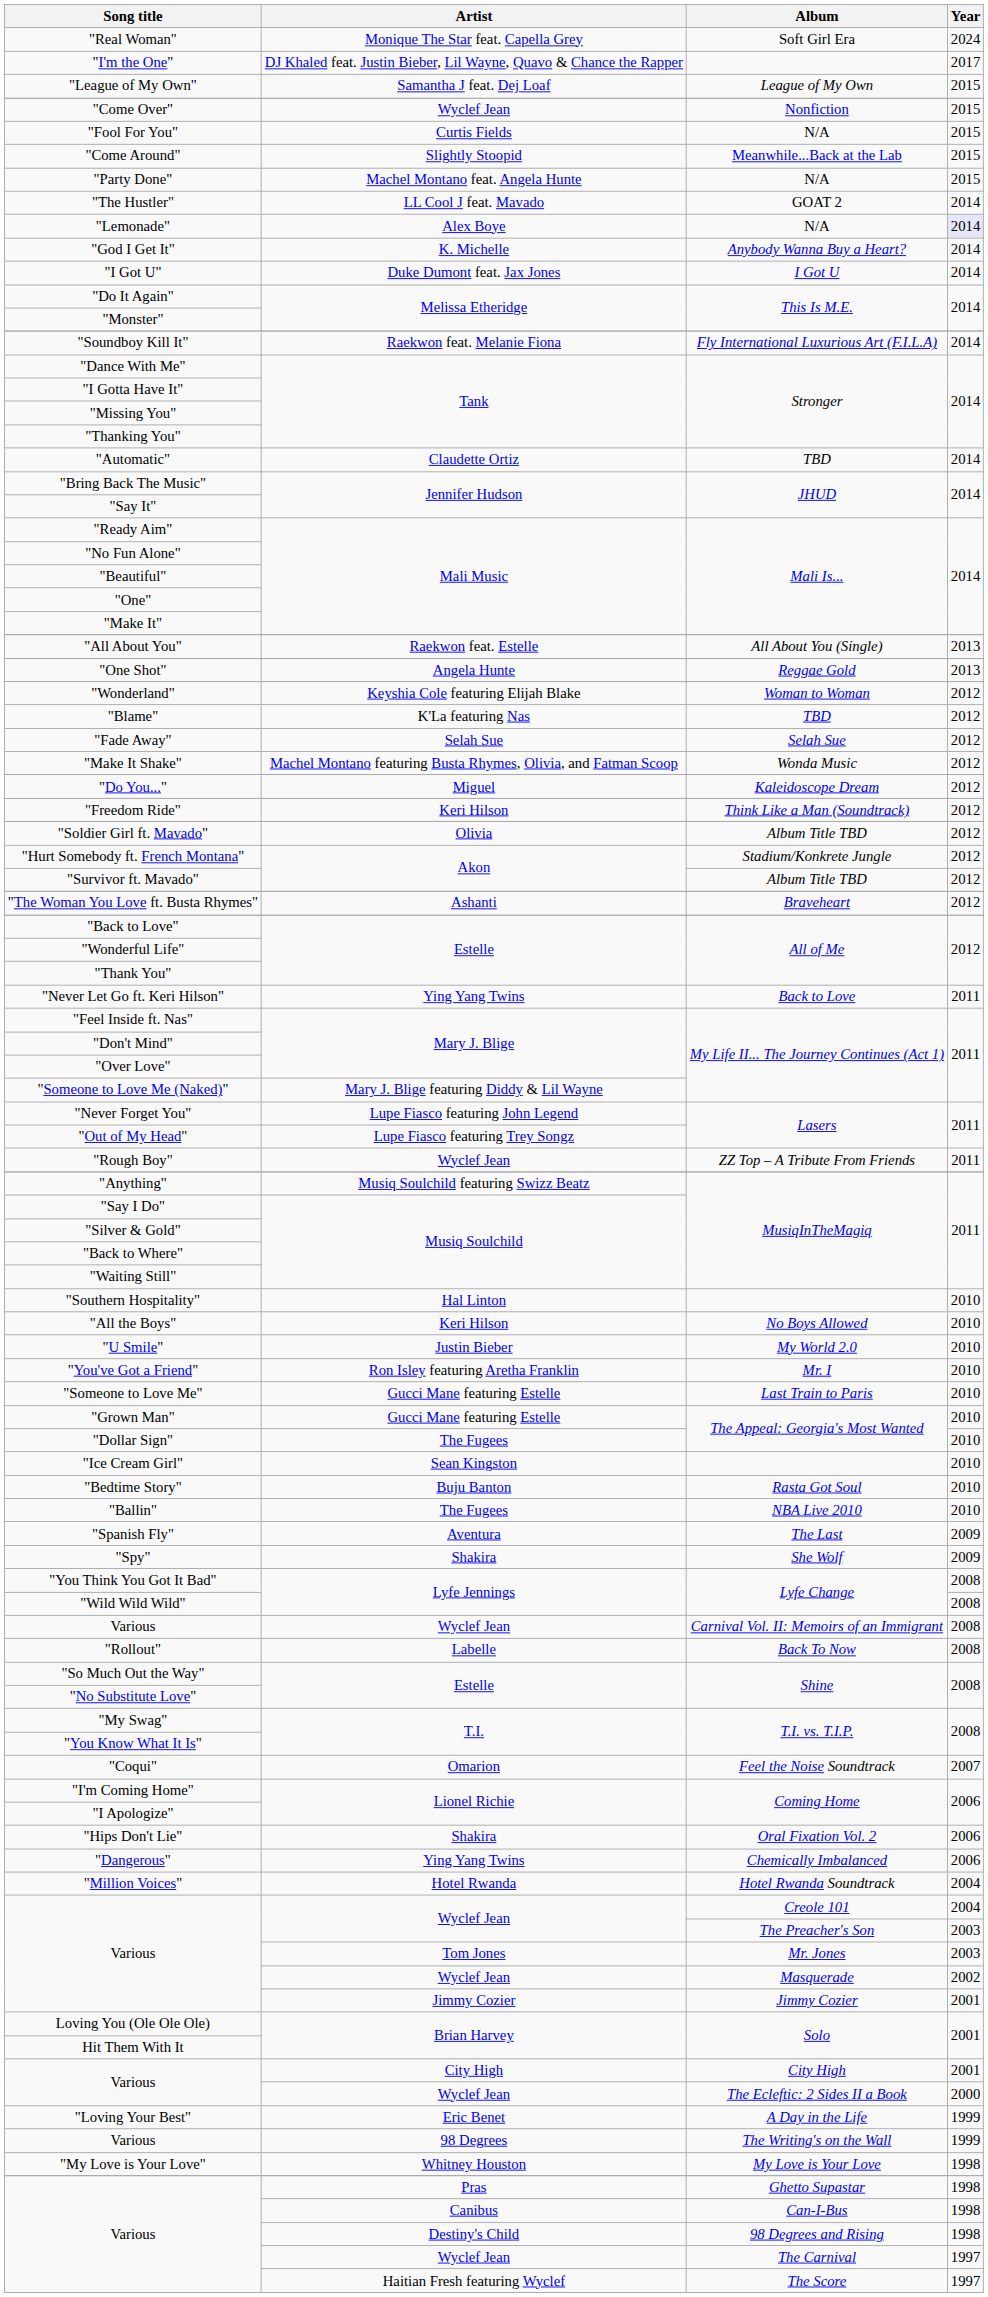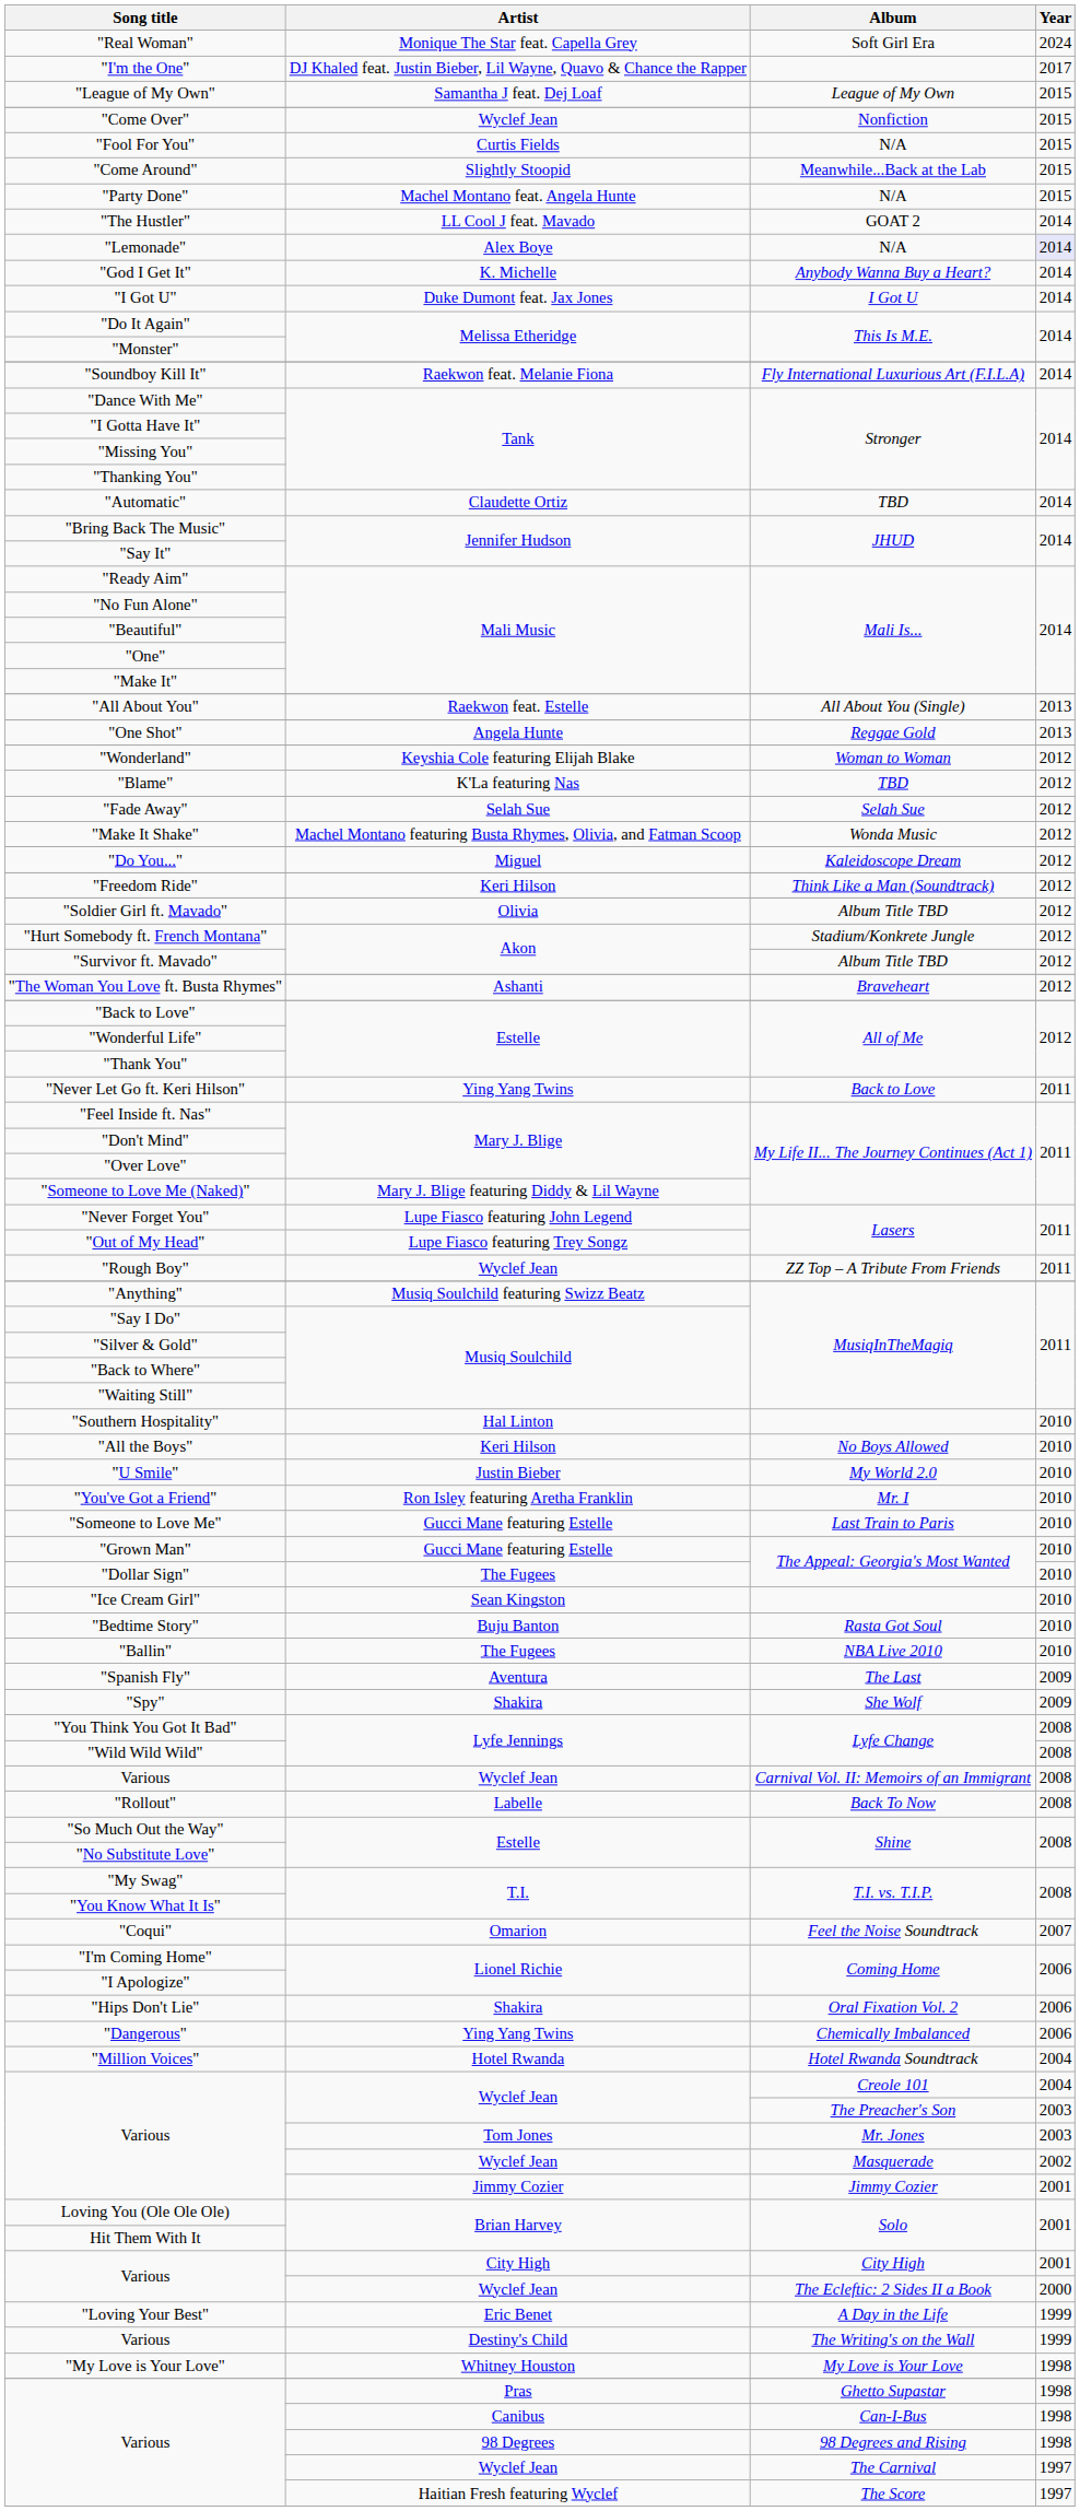 <table class="wikitable" style="text-align: center">
 <tr>
 <th>Song title</th>
 <th>Artist</th>
 <th>Album</th>
 <th>Year</th>
 </tr>
 <tr>
 <td>"Real Woman"</td>
 <td><a href='#'>Monique The Star</a> feat. <a href='#'>Capella Grey</a></td>
 <td>Soft Girl Era</td>
 <td>2024</td>
 </tr>
 <tr>
 <td>"<a href='#'>I'm the One</a>"</td>
 <td><a href='#'>DJ Khaled</a> feat. <a href='#'>Justin Bieber</a>, <a href='#'>Lil Wayne</a>, <a href='#'>Quavo</a> & <a href='#'>Chance the Rapper</a></td>
 <td></td>
 <td>2017</td>
 </tr>
 <tr>
 <td>"League of My Own"</td>
 <td><a href='#'>Samantha J</a> feat. <a href='#'>Dej Loaf</a></td>
 <td><em>League of My Own</em></td>
 <td>2015</td>
 </tr>
 <tr>
 </tr>
 <tr>
 <td>"Come Over"</td>
 <td><a href='#'>Wyclef Jean</a></td>
 <td><a href='#'>Nonfiction</a></td>
 <td>2015</td>
 </tr>
 <tr>
 <td>"Fool For You"</td>
 <td><a href='#'>Curtis Fields</a></td>
 <td>N/A</td>
 <td>2015</td>
 </tr>
 <tr>
 <td>"Come Around"</td>
 <td><a href='#'>Slightly Stoopid</a></td>
 <td><a href='#'>Meanwhile...Back at the Lab</a></td>
 <td>2015</td>
 </tr>
 <tr>
 <td>"Party Done"</td>
 <td><a href='#'>Machel Montano</a> feat. <a href='#'>Angela Hunte</a></td>
 <td>N/A</td>
 <td>2015</td>
 </tr>
 <tr>
 <td>"The Hustler"</td>
 <td><a href='#'>LL Cool J</a> feat. <a href='#'>Mavado</a></td>
 <td>GOAT 2</td>
 <td>2014</td>
 </tr>
 <tr>
 <td>"Lemonade"</td>
 <td><a href='#'>Alex Boye</a></td>
 <td>N/A</td>
 <td style="background: lavender;">2014</td>
 </tr>
 <tr>
 <td>"God I Get It"</td>
 <td><a href='#'>K. Michelle</a></td>
 <td><em><a href='#'>Anybody Wanna Buy a Heart?</a></em></td>
 <td>2014</td>
 </tr>
 <tr>
 <td>"I Got U"</td>
 <td><a href='#'>Duke Dumont</a> feat. <a href='#'>Jax Jones</a></td>
 <td><em><a href='#'>I Got U</a></em></td>
 <td>2014</td>
 </tr>
 <tr>
 <td>"Do It Again"</td>
 <td rowspan="2"><a href='#'>Melissa Etheridge</a></td>
 <td rowspan="2"><em><a href='#'>This Is M.E.</a></em></td>
 <td rowspan="2">2014</td>
 </tr>
 <tr>
 <td>"Monster"</td>
 </tr>
 <tr>
 </tr>
 <tr>
 <td>"Soundboy Kill It"</td>
 <td><a href='#'>Raekwon</a> feat. <a href='#'>Melanie Fiona</a></td>
 <td><em><a href='#'>Fly International Luxurious Art (F.I.L.A)</a></em></td>
 <td>2014</td>
 </tr>
 <tr>
 <td>"Dance With Me"</td>
 <td rowspan="4"><a href='#'>Tank</a></td>
 <td rowspan="4"><em>Stronger</em></td>
 <td rowspan="4">2014</td>
 </tr>
 <tr>
 <td>"I Gotta Have It"</td>
 </tr>
 <tr>
 <td>"Missing You"</td>
 </tr>
 <tr>
 <td>"Thanking You"</td>
 </tr>
 <tr>
 <td>"Automatic"</td>
 <td><a href='#'>Claudette Ortiz</a></td>
 <td><em>TBD</em></td>
 <td>2014</td>
 </tr>
 <tr>
 <td>"Bring Back The Music"</td>
 <td rowspan="2"><a href='#'>Jennifer Hudson</a></td>
 <td rowspan="2"><em><a href='#'>JHUD</a></em></td>
 <td rowspan="2">2014</td>
 </tr>
 <tr>
 <td>"Say It"</td>
 </tr>
 <tr>
 <td>"Ready Aim"</td>
 <td rowspan="5"><a href='#'>Mali Music</a></td>
 <td rowspan="5"><em><a href='#'>Mali Is...</a></em></td>
 <td rowspan="5">2014</td>
 </tr>
 <tr>
 <td>"No Fun Alone"</td>
 </tr>
 <tr>
 <td>"Beautiful"</td>
 </tr>
 <tr>
 <td>"One"</td>
 </tr>
 <tr>
 <td>"Make It"</td>
 </tr>
 <tr>
 </tr>
 <tr>
 <td>"All About You"</td>
 <td><a href='#'>Raekwon</a> feat. <a href='#'>Estelle</a></td>
 <td><em>All About You (Single)</em></td>
 <td>2013</td>
 </tr>
 <tr>
 </tr>
 <tr>
 <td>"One Shot"</td>
 <td><a href='#'>Angela Hunte</a></td>
 <td><em><a href='#'>Reggae Gold</a></em></td>
 <td>2013</td>
 </tr>
 <tr>
 </tr>
 <tr>
 <td>"Wonderland"</td>
 <td><a href='#'>Keyshia Cole</a> featuring Elijah Blake</td>
 <td><em><a href='#'>Woman to Woman</a></em></td>
 <td>2012</td>
 </tr>
 <tr>
 <td>"Blame"</td>
 <td>K'La featuring <a href='#'>Nas</a></td>
 <td><em><a href='#'>TBD</a></em></td>
 <td>2012</td>
 </tr>
 <tr>
 <td>"Fade Away"</td>
 <td><a href='#'>Selah Sue</a></td>
 <td><em><a href='#'>Selah Sue</a></em></td>
 <td>2012</td>
 </tr>
 <tr>
 <td>"Make It Shake"</td>
 <td><a href='#'>Machel Montano</a> featuring <a href='#'>Busta Rhymes</a>, <a href='#'>Olivia</a>, and <a href='#'>Fatman Scoop</a></td>
 <td><em>Wonda Music</em></td>
 <td>2012</td>
 </tr>
 <tr>
 </tr>
 <tr>
 <td>"<a href='#'>Do You...</a>"</td>
 <td><a href='#'>Miguel</a></td>
 <td><em><a href='#'>Kaleidoscope Dream</a></em></td>
 <td>2012</td>
 </tr>
 <tr>
 </tr>
 <tr>
 <td>"Freedom Ride"</td>
 <td><a href='#'>Keri Hilson</a></td>
 <td><em><a href='#'>Think Like a Man (Soundtrack)</a></em></td>
 <td>2012</td>
 </tr>
 <tr>
 </tr>
 <tr>
 <td>"Soldier Girl ft. <a href='#'>Mavado</a>"</td>
 <td><a href='#'>Olivia</a></td>
 <td><em>Album Title TBD</em></td>
 <td>2012</td>
 </tr>
 <tr>
 <td>"Hurt Somebody ft. <a href='#'>French Montana</a>"</td>
 <td rowspan="2"><a href='#'>Akon</a></td>
 <td><em>Stadium/Konkrete Jungle</em></td>
 <td>2012</td>
 </tr>
 <tr>
 <td>"Survivor ft. Mavado"</td>
 <td><em>Album Title TBD</em></td>
 <td>2012</td>
 </tr>
 <tr>
 </tr>
 <tr>
 <td>"<a href='#'>The Woman You Love</a> ft. Busta Rhymes"</td>
 <td><a href='#'>Ashanti</a></td>
 <td><em><a href='#'>Braveheart</a></em></td>
 <td>2012</td>
 </tr>
 <tr>
 </tr>
 <tr>
 <td>"Back to Love"</td>
 <td rowspan="3"><a href='#'>Estelle</a></td>
 <td rowspan="3"><em><a href='#'>All of Me</a></em></td>
 <td rowspan="3">2012</td>
 </tr>
 <tr>
 <td>"Wonderful Life"</td>
 </tr>
 <tr>
 <td>"Thank You"</td>
 </tr>
 <tr>
 <td>"Never Let Go ft. Keri Hilson"</td>
 <td><a href='#'>Ying Yang Twins</a></td>
 <td><em><a href='#'>Back to Love</a></em></td>
 <td>2011</td>
 </tr>
 <tr>
 <td>"Feel Inside ft. Nas"</td>
 <td rowspan="3"><a href='#'>Mary J. Blige</a></td>
 <td rowspan="4"><em><a href='#'>My Life II... The Journey Continues (Act 1)</a></em></td>
 <td rowspan="4">2011</td>
 </tr>
 <tr>
 <td>"Don't Mind"</td>
 </tr>
 <tr>
 <td>"Over Love"</td>
 </tr>
 <tr>
 <td>"<a href='#'>Someone to Love Me (Naked)</a>"</td>
 <td><a href='#'>Mary J. Blige</a> featuring <a href='#'>Diddy</a> & <a href='#'>Lil Wayne</a></td>
 </tr>
 <tr>
 <td>"Never Forget You"</td>
 <td><a href='#'>Lupe Fiasco</a> featuring <a href='#'>John Legend</a></td>
 <td rowspan="2"><em><a href='#'>Lasers</a></em></td>
 <td rowspan="2">2011</td>
 </tr>
 <tr>
 <td>"<a href='#'>Out of My Head</a>"</td>
 <td><a href='#'>Lupe Fiasco</a> featuring <a href='#'>Trey Songz</a></td>
 </tr>
 <tr>
 <td>"Rough Boy"</td>
 <td><a href='#'>Wyclef Jean</a></td>
 <td><em>ZZ Top – A Tribute From Friends</em></td>
 <td>2011</td>
 </tr>
 <tr>
 </tr>
 <tr>
 <td>"Anything"</td>
 <td><a href='#'>Musiq Soulchild</a> featuring <a href='#'>Swizz Beatz</a></td>
 <td rowspan="5"><em><a href='#'>MusiqInTheMagiq</a></em></td>
 <td rowspan="5">2011</td>
 </tr>
 <tr>
 <td>"Say I Do"</td>
 <td rowspan="4"><a href='#'>Musiq Soulchild</a></td>
 </tr>
 <tr>
 <td>"Silver & Gold"</td>
 </tr>
 <tr>
 <td>"Back to Where"</td>
 </tr>
 <tr>
 <td>"Waiting Still"</td>
 </tr>
 <tr>
 <td>"Southern Hospitality"</td>
 <td><a href='#'>Hal Linton</a></td>
 <td></td>
 <td>2010</td>
 </tr>
 <tr>
 <td>"All the Boys"</td>
 <td><a href='#'>Keri Hilson</a></td>
 <td><em><a href='#'>No Boys Allowed</a></em></td>
 <td>2010</td>
 </tr>
 <tr>
 <td>"<a href='#'>U Smile</a>"</td>
 <td><a href='#'>Justin Bieber</a></td>
 <td><em><a href='#'>My World 2.0</a></em></td>
 <td>2010</td>
 </tr>
 <tr>
 <td>"<a href='#'>You've Got a Friend</a>"</td>
 <td><a href='#'>Ron Isley</a> featuring <a href='#'>Aretha Franklin</a></td>
 <td><em><a href='#'>Mr. I</a></em></td>
 <td>2010</td>
 </tr>
 <tr>
 <td>"Someone to Love Me"</td>
 <td><a href='#'>Gucci Mane</a> featuring <a href='#'>Estelle</a></td>
 <td><em><a href='#'>Last Train to Paris</a></em></td>
 <td>2010</td>
 </tr>
 <tr>
 <td>"Grown Man"</td>
 <td><a href='#'>Gucci Mane</a> featuring <a href='#'>Estelle</a></td>
 <td rowspan="2"><em><a href='#'>The Appeal: Georgia's Most Wanted</a></em></td>
 <td>2010</td>
 </tr>
 <tr>
 <td>"Dollar Sign"</td>
 <td><a href='#'>The Fugees</a></td>
 <td>2010</td>
 </tr>
 <tr>
 <td>"Ice Cream Girl"</td>
 <td><a href='#'>Sean Kingston</a></td>
 <td></td>
 <td>2010</td>
 </tr>
 <tr>
 <td>"Bedtime Story"</td>
 <td><a href='#'>Buju Banton</a></td>
 <td><em><a href='#'>Rasta Got Soul</a></em></td>
 <td>2010</td>
 </tr>
 <tr>
 <td>"Ballin"</td>
 <td><a href='#'>The Fugees</a></td>
 <td><em><a href='#'>NBA Live 2010</a></em></td>
 <td>2010</td>
 </tr>
 <tr>
 <td>"Spanish Fly"</td>
 <td><a href='#'>Aventura</a></td>
 <td><em><a href='#'>The Last</a></em></td>
 <td>2009</td>
 </tr>
 <tr>
 <td>"Spy"</td>
 <td><a href='#'>Shakira</a></td>
 <td><em><a href='#'>She Wolf</a></em></td>
 <td>2009</td>
 </tr>
 <tr>
 <td>"You Think You Got It Bad"</td>
 <td rowspan="2"><a href='#'>Lyfe Jennings</a></td>
 <td rowspan="2"><em><a href='#'>Lyfe Change</a></em></td>
 <td>2008</td>
 </tr>
 <tr>
 <td>"Wild Wild Wild"</td>
 <td>2008</td>
 </tr>
 <tr>
 <td>Various</td>
 <td><a href='#'>Wyclef Jean</a></td>
 <td><em><a href='#'>Carnival Vol. II: Memoirs of an Immigrant</a></em></td>
 <td>2008</td>
 </tr>
 <tr>
 <td>"Rollout"</td>
 <td><a href='#'>Labelle</a></td>
 <td><em><a href='#'>Back To Now</a></em></td>
 <td>2008</td>
 </tr>
 <tr>
 <td>"So Much Out the Way"</td>
 <td rowspan="2"><a href='#'>Estelle</a></td>
 <td rowspan="2"><em><a href='#'>Shine</a></em></td>
 <td rowspan="2">2008</td>
 </tr>
 <tr>
 <td>"<a href='#'>No Substitute Love</a>"</td>
 </tr>
 <tr>
 <td>"My Swag"</td>
 <td rowspan="2"><a href='#'>T.I.</a></td>
 <td rowspan="2"><em><a href='#'>T.I. vs. T.I.P.</a></em></td>
 <td rowspan="2">2008</td>
 </tr>
 <tr>
 <td>"<a href='#'>You Know What It Is</a>"</td>
 </tr>
 <tr>
 <td>"Coqui"</td>
 <td><a href='#'>Omarion</a></td>
 <td><em><a href='#'>Feel the Noise</a> Soundtrack</em></td>
 <td>2007</td>
 </tr>
 <tr>
 <td>"I'm Coming Home"</td>
 <td rowspan="2"><a href='#'>Lionel Richie</a></td>
 <td rowspan="2"><em><a href='#'>Coming Home</a></em></td>
 <td rowspan="2">2006</td>
 </tr>
 <tr>
 <td>"I Apologize"</td>
 </tr>
 <tr>
 <td>"Hips Don't Lie"</td>
 <td><a href='#'>Shakira</a></td>
 <td><em><a href='#'>Oral Fixation Vol. 2</a></em></td>
 <td>2006</td>
 </tr>
 <tr>
 <td>"<a href='#'>Dangerous</a>"</td>
 <td><a href='#'>Ying Yang Twins</a></td>
 <td><em><a href='#'>Chemically Imbalanced</a></em></td>
 <td>2006</td>
 </tr>
 <tr>
 <td>"<a href='#'>Million Voices</a>"</td>
 <td><a href='#'>Hotel Rwanda</a></td>
 <td><em><a href='#'>Hotel Rwanda</a> Soundtrack</em></td>
 <td>2004</td>
 </tr>
 <tr>
 <td rowspan="5">Various</td>
 <td rowspan="2"><a href='#'>Wyclef Jean</a></td>
 <td><em><a href='#'>Creole 101</a></em></td>
 <td>2004</td>
 </tr>
 <tr>
 <td><em><a href='#'>The Preacher's Son</a></em></td>
 <td>2003</td>
 </tr>
 <tr>
 <td><a href='#'>Tom Jones</a></td>
 <td><em><a href='#'>Mr. Jones</a></em></td>
 <td>2003</td>
 </tr>
 <tr>
 <td><a href='#'>Wyclef Jean</a></td>
 <td><em><a href='#'>Masquerade</a></em></td>
 <td>2002</td>
 </tr>
 <tr>
 <td><a href='#'>Jimmy Cozier</a></td>
 <td><em><a href='#'>Jimmy Cozier</a></em></td>
 <td>2001</td>
 </tr>
 <tr>
 <td>Loving You (Ole Ole Ole)</td>
 <td rowspan="2"><a href='#'>Brian Harvey</a></td>
 <td rowspan="2"><em><a href='#'>Solo</a></em></td>
 <td rowspan="2">2001</td>
 </tr>
 <tr>
 <td>Hit Them With It</td>
 </tr>
 <tr>
 <td rowspan="2">Various</td>
 <td><a href='#'>City High</a></td>
 <td><em><a href='#'>City High</a></em></td>
 <td>2001</td>
 </tr>
 <tr>
 <td><a href='#'>Wyclef Jean</a></td>
 <td><em><a href='#'>The Ecleftic: 2 Sides II a Book</a></em></td>
 <td>2000</td>
 </tr>
 <tr>
 <td>"Loving Your Best"</td>
 <td><a href='#'>Eric Benet</a></td>
 <td><em><a href='#'>A Day in the Life</a></em></td>
 <td>1999</td>
 </tr>
 <tr>
 <td>Various</td>
-<td><a href='#'>98 Degrees</a></td>
+<td><a href='#'>Destiny's Child</a></td>
 <td><em><a href='#'>The Writing's on the Wall</a></em></td>
 <td>1999</td>
 </tr>
 <tr>
 <td>"My Love is Your Love"</td>
 <td><a href='#'>Whitney Houston</a></td>
 <td><em><a href='#'>My Love is Your Love</a></em></td>
 <td>1998</td>
 </tr>
 <tr>
 </tr>
 <tr>
 <td rowspan="5">Various</td>
 <td><a href='#'>Pras</a></td>
 <td><em><a href='#'>Ghetto Supastar</a></em></td>
 <td>1998</td>
 </tr>
 <tr>
 <td><a href='#'>Canibus</a></td>
 <td><em><a href='#'>Can-I-Bus</a></em></td>
 <td>1998</td>
 </tr>
 <tr>
-<td><a href='#'>Destiny's Child</a></td>
+<td><a href='#'>98 Degrees</a></td>
 <td><em><a href='#'>98 Degrees and Rising</a></em></td>
 <td>1998</td>
 </tr>
 <tr>
 <td><a href='#'>Wyclef Jean</a></td>
 <td><em><a href='#'>The Carnival</a></em></td>
 <td>1997</td>
 </tr>
 <tr>
 <td>Haitian Fresh featuring <a href='#'>Wyclef</a></td>
 <td><em><a href='#'>The Score</a></em></td>
 <td>1997</td>
 </tr>
 <tr>
 </tr>
 </table>
